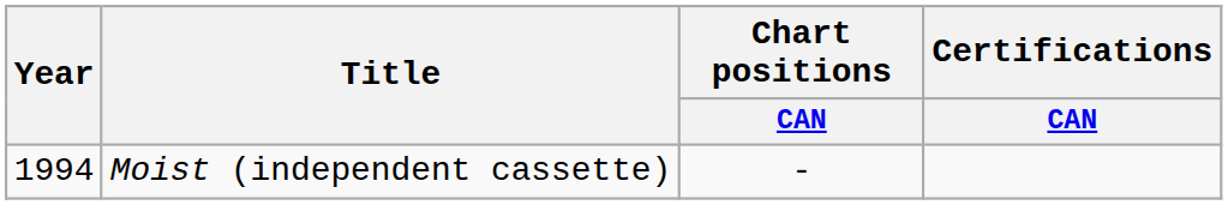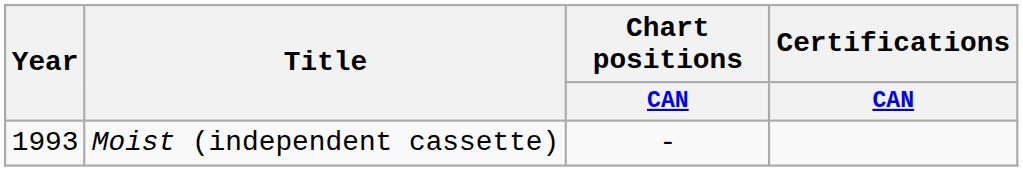 <table class="wikitable">
 <tr>
 <th rowspan="2">Year</th>
 <th rowspan="2">Title</th>
 <th colspan="1">Chart positions</th>
 <th colspan="1">Certifications</th>
 </tr>
 <tr style="font-size: smaller;">
 <th width="90"><a href='#'>CAN</a></th>
 <th width="90"><a href='#'>CAN</a></th>
 </tr>
 <tr>
-<td>1994</td>
+<td>1993</td>
 <td><em>Moist</em> (independent cassette)</td>
 <td align="center">-</td>
 <td align="center"></td>
 </tr>
 </table>
